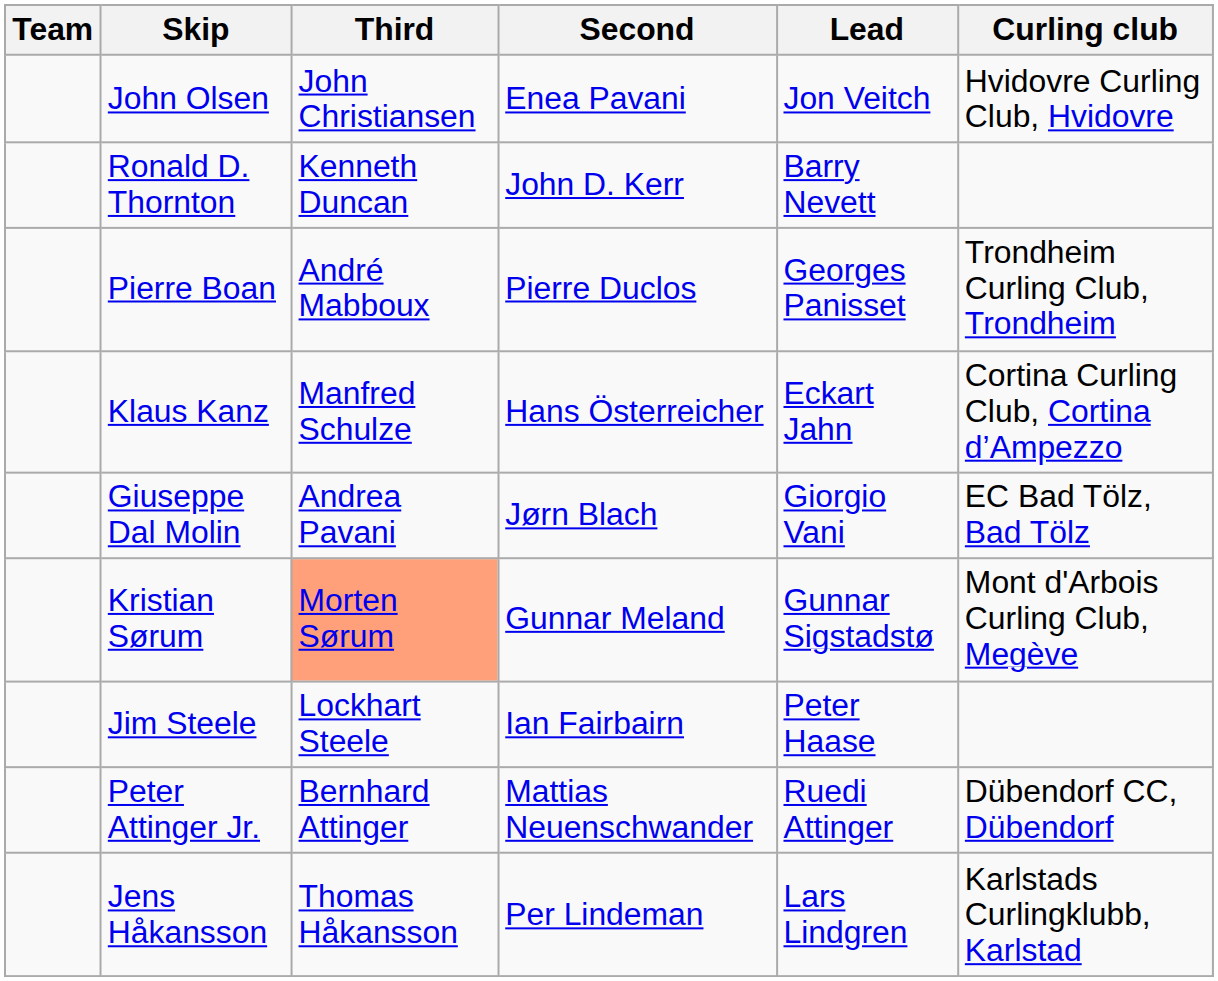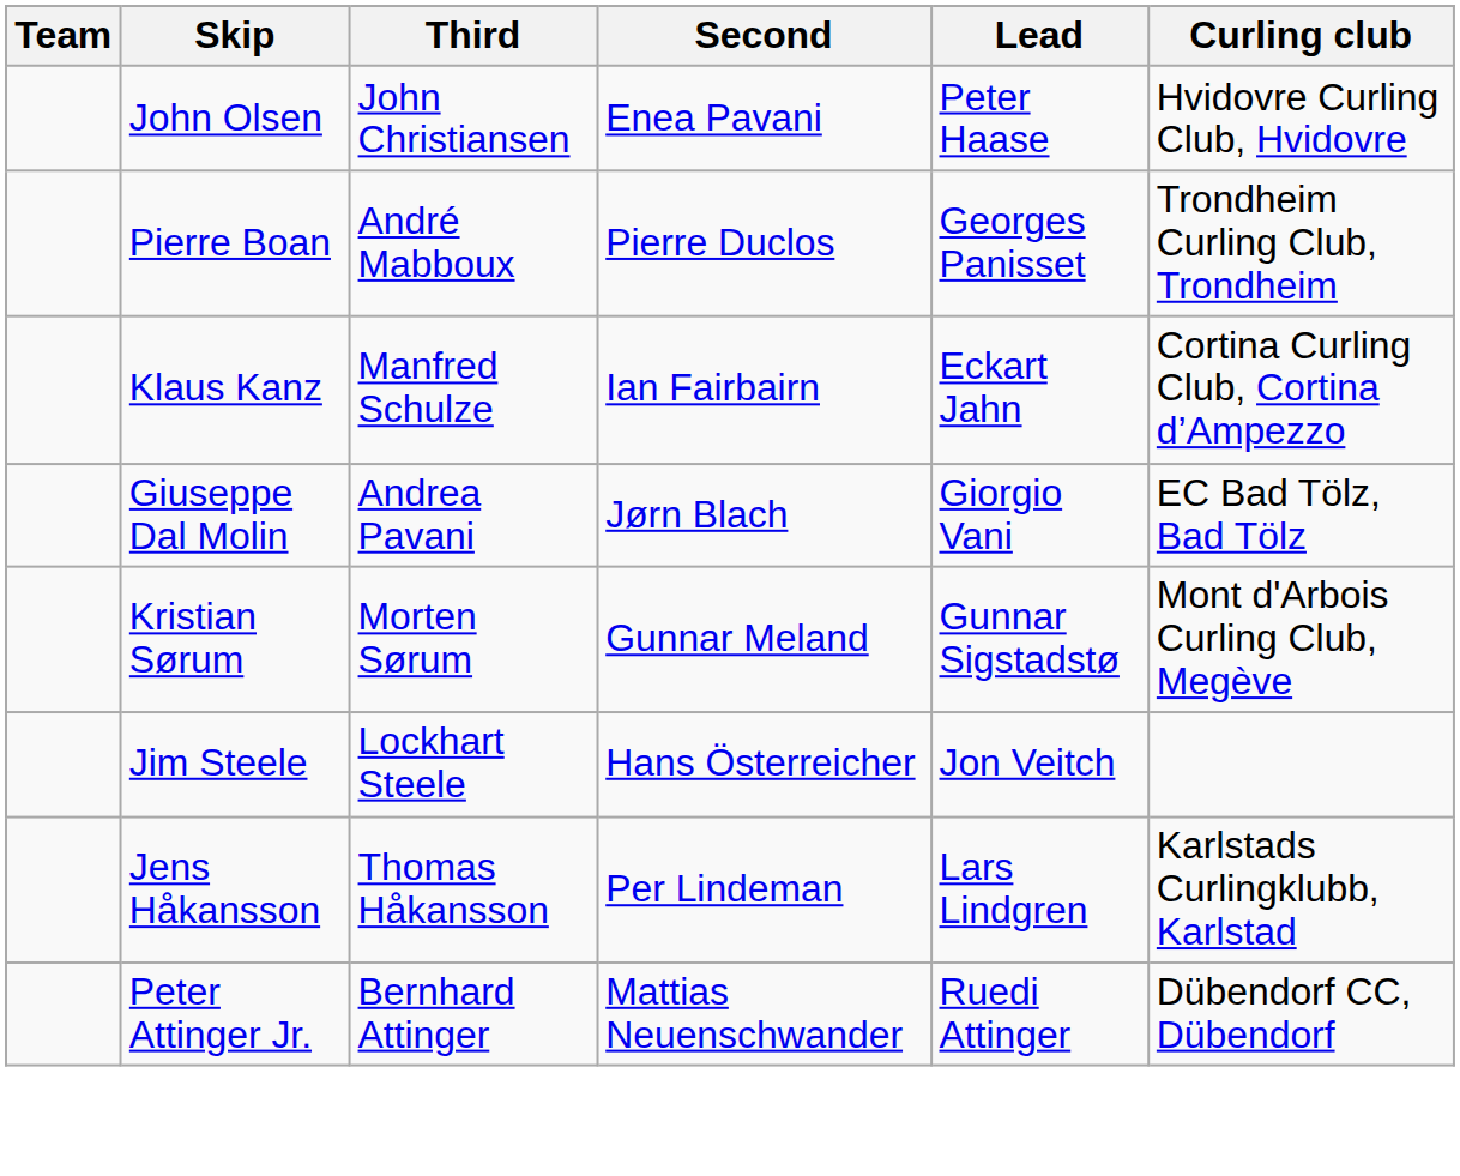 <table class="wikitable">
 <tr>
 <th>Team</th>
 <th>Skip</th>
 <th>Third</th>
 <th>Second</th>
 <th>Lead</th>
 <th>Curling club</th>
 </tr>
 <tr>
 <td></td>
 <td><a href='#'>John Olsen</a></td>
 <td><a href='#'>John Christiansen</a></td>
 <td><a href='#'>Enea Pavani</a></td>
-<td><a href='#'>Jon Veitch</a></td>
+<td><a href='#'>Peter Haase</a></td>
 <td>Hvidovre Curling Club, <a href='#'>Hvidovre</a></td>
-</tr>
-<tr>
-<td></td>
-<td><a href='#'>Ronald D. Thornton</a></td>
-<td><a href='#'>Kenneth Duncan</a></td>
-<td><a href='#'>John D. Kerr</a></td>
-<td><a href='#'>Barry Nevett</a></td>
-<td></td>
 </tr>
 <tr>
 <td></td>
 <td><a href='#'>Pierre Boan</a></td>
 <td><a href='#'>André Mabboux</a></td>
 <td><a href='#'>Pierre Duclos</a></td>
 <td><a href='#'>Georges Panisset</a></td>
 <td>Trondheim Curling Club, <a href='#'>Trondheim</a></td>
 </tr>
 <tr>
 <td></td>
 <td><a href='#'>Klaus Kanz</a></td>
 <td><a href='#'>Manfred Schulze</a></td>
-<td><a href='#'>Hans Österreicher</a></td>
+<td><a href='#'>Ian Fairbairn</a></td>
 <td><a href='#'>Eckart Jahn</a></td>
 <td>Cortina Curling Club, <a href='#'>Cortina d’Ampezzo</a></td>
 </tr>
 <tr>
 <td></td>
 <td><a href='#'>Giuseppe Dal Molin</a></td>
 <td><a href='#'>Andrea Pavani</a></td>
 <td><a href='#'>Jørn Blach</a></td>
 <td><a href='#'>Giorgio Vani</a></td>
 <td>EC Bad Tölz, <a href='#'>Bad Tölz</a></td>
 </tr>
 <tr>
 <td></td>
 <td><a href='#'>Kristian Sørum</a></td>
-<td style="background: lightsalmon;"><a href='#'>Morten Sørum</a></td>
+<td><a href='#'>Morten Sørum</a></td>
 <td><a href='#'>Gunnar Meland</a></td>
 <td><a href='#'>Gunnar Sigstadstø</a></td>
 <td>Mont d'Arbois Curling Club, <a href='#'>Megève</a></td>
 </tr>
 <tr>
 <td></td>
 <td><a href='#'>Jim Steele</a></td>
 <td><a href='#'>Lockhart Steele</a></td>
-<td><a href='#'>Ian Fairbairn</a></td>
-<td><a href='#'>Peter Haase</a></td>
+<td><a href='#'>Hans Österreicher</a></td>
+<td><a href='#'>Jon Veitch</a></td>
 <td></td>
+</tr>
+<tr>
+<td></td>
+<td><a href='#'>Jens Håkansson</a></td>
+<td><a href='#'>Thomas Håkansson</a></td>
+<td><a href='#'>Per Lindeman</a></td>
+<td><a href='#'>Lars Lindgren</a></td>
+<td>Karlstads Curlingklubb, <a href='#'>Karlstad</a></td>
 </tr>
 <tr>
 <td></td>
 <td><a href='#'>Peter Attinger Jr.</a></td>
 <td><a href='#'>Bernhard Attinger</a></td>
 <td><a href='#'>Mattias Neuenschwander</a></td>
 <td><a href='#'>Ruedi Attinger</a></td>
 <td>Dübendorf CC, <a href='#'>Dübendorf</a></td>
 </tr>
-<tr>
-<td></td>
-<td><a href='#'>Jens Håkansson</a></td>
-<td><a href='#'>Thomas Håkansson</a></td>
-<td><a href='#'>Per Lindeman</a></td>
-<td><a href='#'>Lars Lindgren</a></td>
-<td>Karlstads Curlingklubb, <a href='#'>Karlstad</a></td>
-</tr>
 </table>
